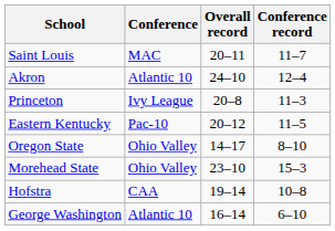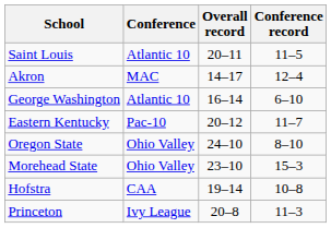 <table class="wikitable sortable" style="text-align:center">
 <tr>
 <th>School</th>
 <th>Conference</th>
 <th>Overall<br>record</th>
 <th>Conference<br>record</th>
 </tr>
 <tr>
 <td align=left><a href='#'>Saint Louis</a></td>
-<td align=left><a href='#'>MAC</a></td>
+<td align=left><a href='#'>Atlantic 10</a></td>
 <td>20–11</td>
-<td>11–7</td>
+<td>11–5</td>
 </tr>
 <tr>
 <td align=left><a href='#'>Akron</a></td>
-<td align=left><a href='#'>Atlantic 10</a></td>
-<td>24–10</td>
+<td align=left><a href='#'>MAC</a></td>
+<td>14–17</td>
 <td>12–4</td>
 </tr>
 <tr>
-<td align=left><a href='#'>Princeton</a></td>
-<td align=left><a href='#'>Ivy League</a></td>
-<td>20–8</td>
-<td>11–3</td>
+<td align=left><a href='#'>George Washington</a></td>
+<td align=left><a href='#'>Atlantic 10</a></td>
+<td>16–14</td>
+<td>6–10</td>
 </tr>
 <tr>
 <td align=left><a href='#'>Eastern Kentucky</a></td>
 <td align=left><a href='#'>Pac-10</a></td>
 <td>20–12</td>
-<td>11–5</td>
+<td>11–7</td>
 </tr>
 <tr>
 <td align=left><a href='#'>Oregon State</a></td>
 <td align=left><a href='#'>Ohio Valley</a></td>
-<td>14–17</td>
+<td>24–10</td>
 <td>8–10</td>
 </tr>
 <tr>
 <td align=left><a href='#'>Morehead State</a></td>
 <td align=left><a href='#'>Ohio Valley</a></td>
 <td>23–10</td>
 <td>15–3</td>
 </tr>
 <tr>
 <td align=left><a href='#'>Hofstra</a></td>
 <td align=left><a href='#'>CAA</a></td>
 <td>19–14</td>
 <td>10–8</td>
 </tr>
 <tr>
-<td align=left><a href='#'>George Washington</a></td>
-<td align=left><a href='#'>Atlantic 10</a></td>
-<td>16–14</td>
-<td>6–10</td>
+<td align=left><a href='#'>Princeton</a></td>
+<td align=left><a href='#'>Ivy League</a></td>
+<td>20–8</td>
+<td>11–3</td>
 </tr>
 </table>
